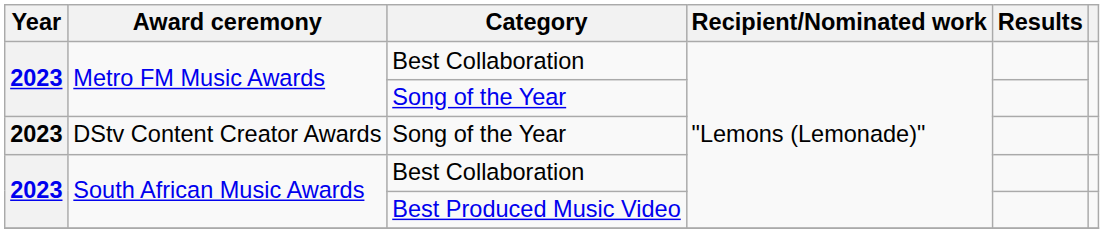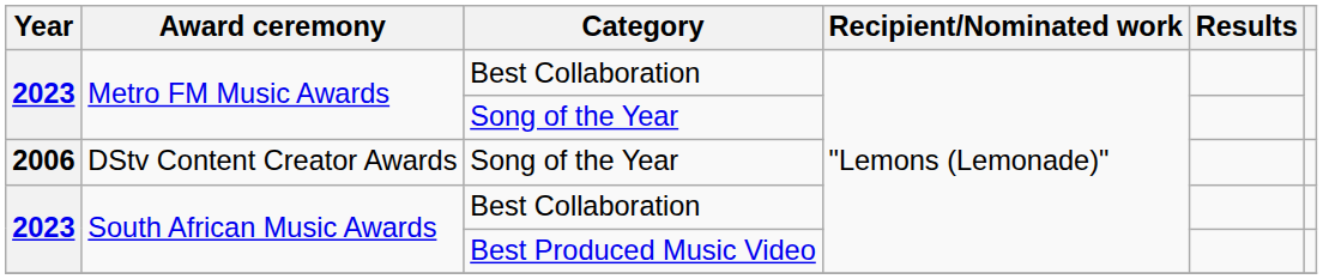 <table class="wikitable plainrowheaders">
 <tr>
 <th>Year</th>
 <th>Award ceremony</th>
 <th>Category</th>
 <th>Recipient/Nominated work</th>
 <th>Results</th>
 <th></th>
 </tr>
 <tr>
 <th scope="row" rowspan="2"><a href='#'>2023</a></th>
 <td rowspan="2"><a href='#'>Metro FM Music Awards</a></td>
 <td>Best Collaboration</td>
 <td rowspan="5">"Lemons (Lemonade)"</td>
 <td></td>
 <td rowspan="2"></td>
 </tr>
 <tr>
 <td><a href='#'>Song of the Year</a></td>
 <td></td>
 </tr>
 <tr>
-<th scope="row">2023</th>
+<th scope="row">2006</th>
 <td>DStv Content Creator Awards</td>
 <td>Song of the Year</td>
 <td></td>
 <td></td>
 </tr>
 <tr>
 <th scope="row" rowspan="2"><a href='#'>2023</a></th>
 <td rowspan="2"><a href='#'>South African Music Awards</a></td>
 <td>Best Collaboration</td>
 <td></td>
 <td></td>
 </tr>
 <tr>
 <td><a href='#'>Best Produced Music Video</a></td>
 <td></td>
 <td></td>
 </tr>
 <tr>
 </tr>
 </table>
